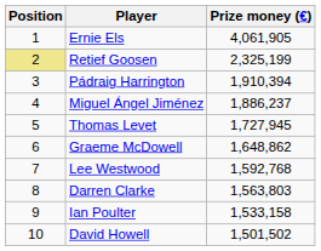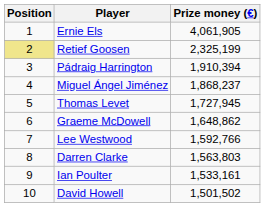 <table class="wikitable">
 <tr>
 <th>Position</th>
 <th>Player</th>
 <th>Prize money (<a href='#'>€</a>)</th>
 </tr>
 <tr>
 <td align=center>1</td>
 <td> <a href='#'>Ernie Els</a></td>
 <td align=center>4,061,905</td>
 </tr>
 <tr>
 <td align=center style="background: khaki;">2</td>
 <td> <a href='#'>Retief Goosen</a></td>
 <td align=center>2,325,199</td>
 </tr>
 <tr>
 <td align=center>3</td>
 <td> <a href='#'>Pádraig Harrington</a></td>
 <td align=center>1,910,394</td>
 </tr>
 <tr>
 <td align=center>4</td>
 <td> <a href='#'>Miguel Ángel Jiménez</a></td>
-<td align=center>1,886,237</td>
+<td align=center>1,868,237</td>
 </tr>
 <tr>
 <td align=center>5</td>
 <td> <a href='#'>Thomas Levet</a></td>
 <td align=center>1,727,945</td>
 </tr>
 <tr>
 <td align=center>6</td>
 <td> <a href='#'>Graeme McDowell</a></td>
 <td align=center>1,648,862</td>
 </tr>
 <tr>
 <td align=center>7</td>
 <td> <a href='#'>Lee Westwood</a></td>
-<td align=center>1,592,768</td>
+<td align=center>1,592,766</td>
 </tr>
 <tr>
 <td align=center>8</td>
 <td> <a href='#'>Darren Clarke</a></td>
 <td align=center>1,563,803</td>
 </tr>
 <tr>
 <td align=center>9</td>
 <td> <a href='#'>Ian Poulter</a></td>
-<td align=center>1,533,158</td>
+<td align=center>1,533,161</td>
 </tr>
 <tr>
 <td align=center>10</td>
 <td> <a href='#'>David Howell</a></td>
 <td align=center>1,501,502</td>
 </tr>
 </table>
